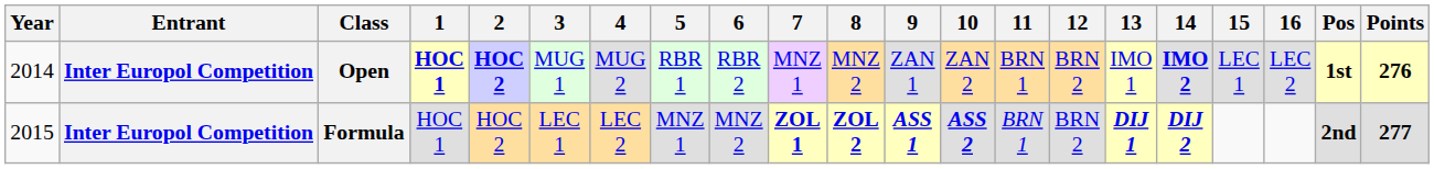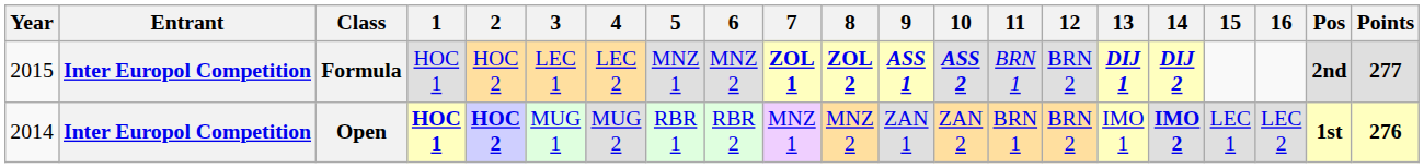 <table class="wikitable" style="text-align:center; font-size:90%">
 <tr>
 <th>Year</th>
 <th>Entrant</th>
 <th>Class</th>
 <th>1</th>
 <th>2</th>
 <th>3</th>
 <th>4</th>
 <th>5</th>
 <th>6</th>
 <th>7</th>
 <th>8</th>
 <th>9</th>
 <th>10</th>
 <th>11</th>
 <th>12</th>
 <th>13</th>
 <th>14</th>
 <th>15</th>
 <th>16</th>
 <th>Pos</th>
 <th>Points</th>
 </tr>
 <tr>
+<td>2015</td>
+<th><a href='#'>Inter Europol Competition</a></th>
+<th>Formula</th>
+<td style="background:#DFDFDF;"><a href='#'>HOC<br>1</a><br></td>
+<td style="background:#FFDF9F;"><a href='#'>HOC<br>2</a><br></td>
+<td style="background:#FFDF9F;"><a href='#'>LEC<br>1</a><br></td>
+<td style="background:#FFDF9F;"><a href='#'>LEC<br>2</a><br></td>
+<td style="background:#DFDFDF;"><a href='#'>MNZ<br>1</a><br></td>
+<td style="background:#DFDFDF;"><a href='#'>MNZ<br>2</a><br></td>
+<td style="background:#FFFFBF;"><strong><a href='#'>ZOL<br>1</a></strong><br></td>
+<td style="background:#FFFFBF;"><strong><a href='#'>ZOL<br>2</a></strong><br></td>
+<td style="background:#FFFFBF;"><strong><em><a href='#'>ASS<br>1</a></em></strong><br></td>
+<td style="background:#DFDFDF;"><strong><em><a href='#'>ASS<br>2</a></em></strong><br></td>
+<td style="background:#DFDFDF;"><em><a href='#'>BRN<br>1</a></em><br></td>
+<td style="background:#DFDFDF;"><a href='#'>BRN<br>2</a><br></td>
+<td style="background:#FFFFBF;"><strong><em><a href='#'>DIJ<br>1</a></em></strong><br></td>
+<td style="background:#FFFFBF;"><strong><em><a href='#'>DIJ<br>2</a></em></strong><br></td>
+<td></td>
+<td></td>
+<th style="background:#DFDFDF;">2nd</th>
+<th style="background:#DFDFDF;">277</th>
+</tr>
+<tr>
 <td>2014</td>
 <th><a href='#'>Inter Europol Competition</a></th>
 <th>Open</th>
 <td style="background:#FFFFBF;"><strong><a href='#'>HOC<br>1</a></strong><br></td>
 <td style="background:#CFCFFF;"><strong><a href='#'>HOC<br>2</a></strong><br></td>
 <td style="background:#DFFFDF;"><a href='#'>MUG<br>1</a><br></td>
 <td style="background:#DFDFDF;"><a href='#'>MUG<br>2</a><br></td>
 <td style="background:#DFFFDF;"><a href='#'>RBR<br>1</a><br></td>
 <td style="background:#DFFFDF;"><a href='#'>RBR<br>2</a><br></td>
 <td style="background:#EFCFFF;"><a href='#'>MNZ<br>1</a><br></td>
 <td style="background:#FFDF9F;"><a href='#'>MNZ<br>2</a><br></td>
 <td style="background:#DFDFDF;"><a href='#'>ZAN<br>1</a><br></td>
 <td style="background:#FFDF9F;"><a href='#'>ZAN<br>2</a><br></td>
 <td style="background:#FFDF9F;"><a href='#'>BRN<br>1</a><br></td>
 <td style="background:#FFDF9F;"><a href='#'>BRN<br>2</a><br></td>
 <td style="background:#FFFFBF;"><a href='#'>IMO<br>1</a><br></td>
 <td style="background:#DFDFDF;"><strong><a href='#'>IMO<br>2</a></strong><br></td>
 <td style="background:#DFDFDF;"><a href='#'>LEC<br>1</a><br></td>
 <td style="background:#DFDFDF;"><a href='#'>LEC<br>2</a><br></td>
 <th style="background:#FFFFBF;">1st</th>
 <th style="background:#FFFFBF;">276</th>
 </tr>
-<tr>
-<td>2015</td>
-<th><a href='#'>Inter Europol Competition</a></th>
-<th>Formula</th>
-<td style="background:#DFDFDF;"><a href='#'>HOC<br>1</a><br></td>
-<td style="background:#FFDF9F;"><a href='#'>HOC<br>2</a><br></td>
-<td style="background:#FFDF9F;"><a href='#'>LEC<br>1</a><br></td>
-<td style="background:#FFDF9F;"><a href='#'>LEC<br>2</a><br></td>
-<td style="background:#DFDFDF;"><a href='#'>MNZ<br>1</a><br></td>
-<td style="background:#DFDFDF;"><a href='#'>MNZ<br>2</a><br></td>
-<td style="background:#FFFFBF;"><strong><a href='#'>ZOL<br>1</a></strong><br></td>
-<td style="background:#FFFFBF;"><strong><a href='#'>ZOL<br>2</a></strong><br></td>
-<td style="background:#FFFFBF;"><strong><em><a href='#'>ASS<br>1</a></em></strong><br></td>
-<td style="background:#DFDFDF;"><strong><em><a href='#'>ASS<br>2</a></em></strong><br></td>
-<td style="background:#DFDFDF;"><em><a href='#'>BRN<br>1</a></em><br></td>
-<td style="background:#DFDFDF;"><a href='#'>BRN<br>2</a><br></td>
-<td style="background:#FFFFBF;"><strong><em><a href='#'>DIJ<br>1</a></em></strong><br></td>
-<td style="background:#FFFFBF;"><strong><em><a href='#'>DIJ<br>2</a></em></strong><br></td>
-<td></td>
-<td></td>
-<th style="background:#DFDFDF;">2nd</th>
-<th style="background:#DFDFDF;">277</th>
-</tr>
 </table>
